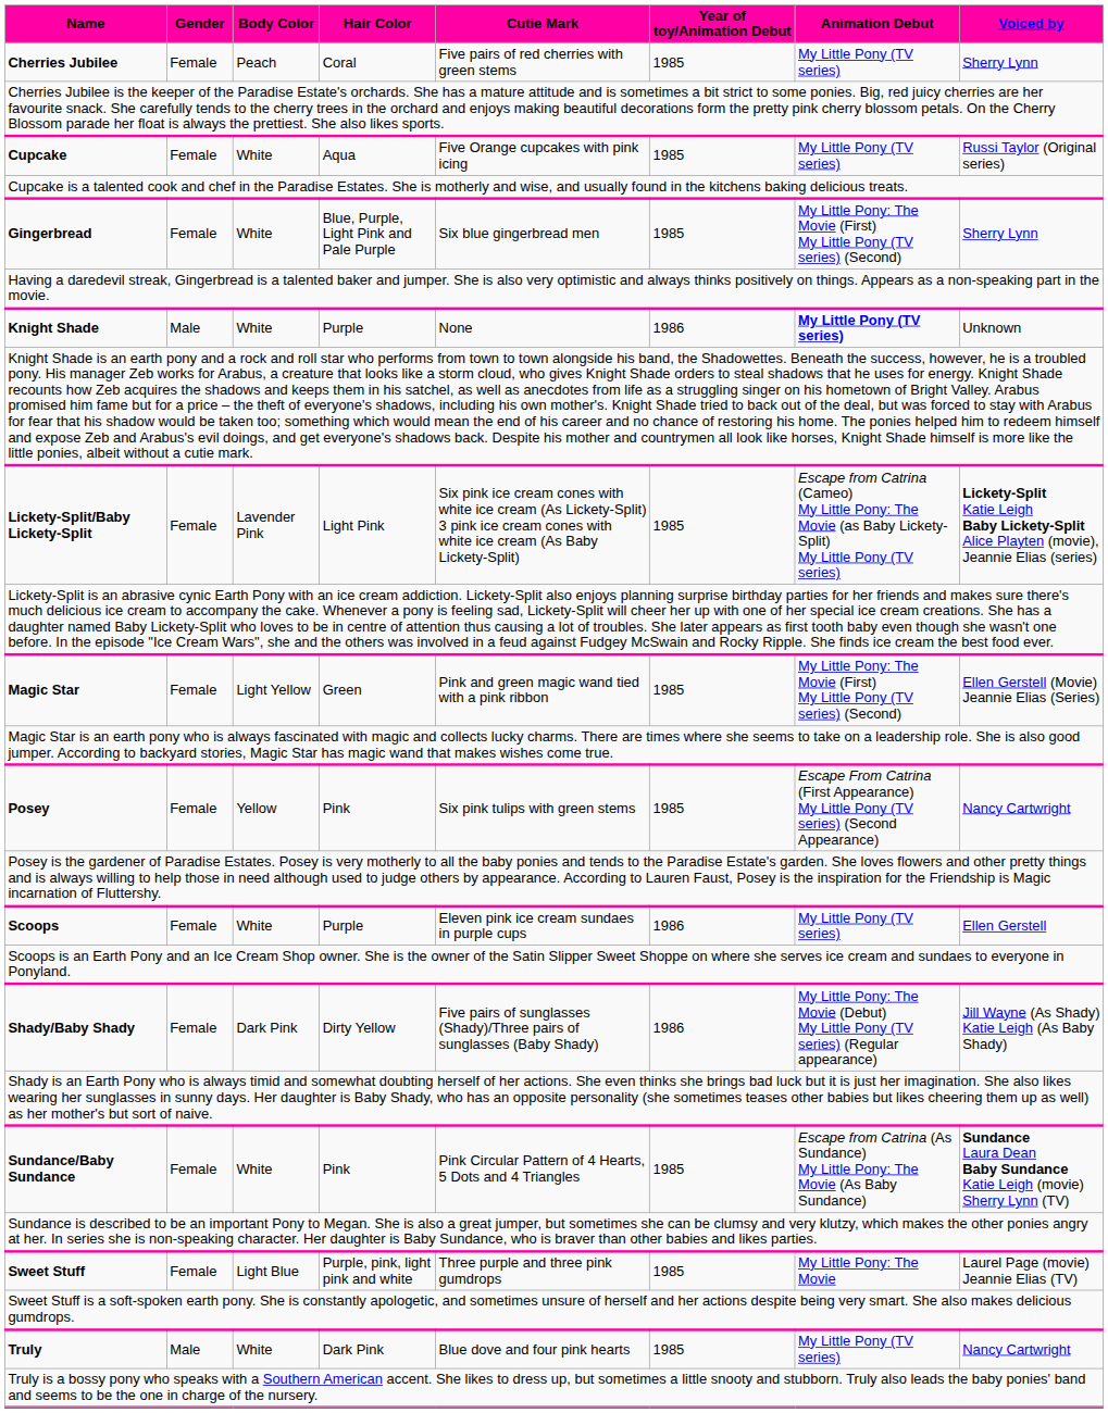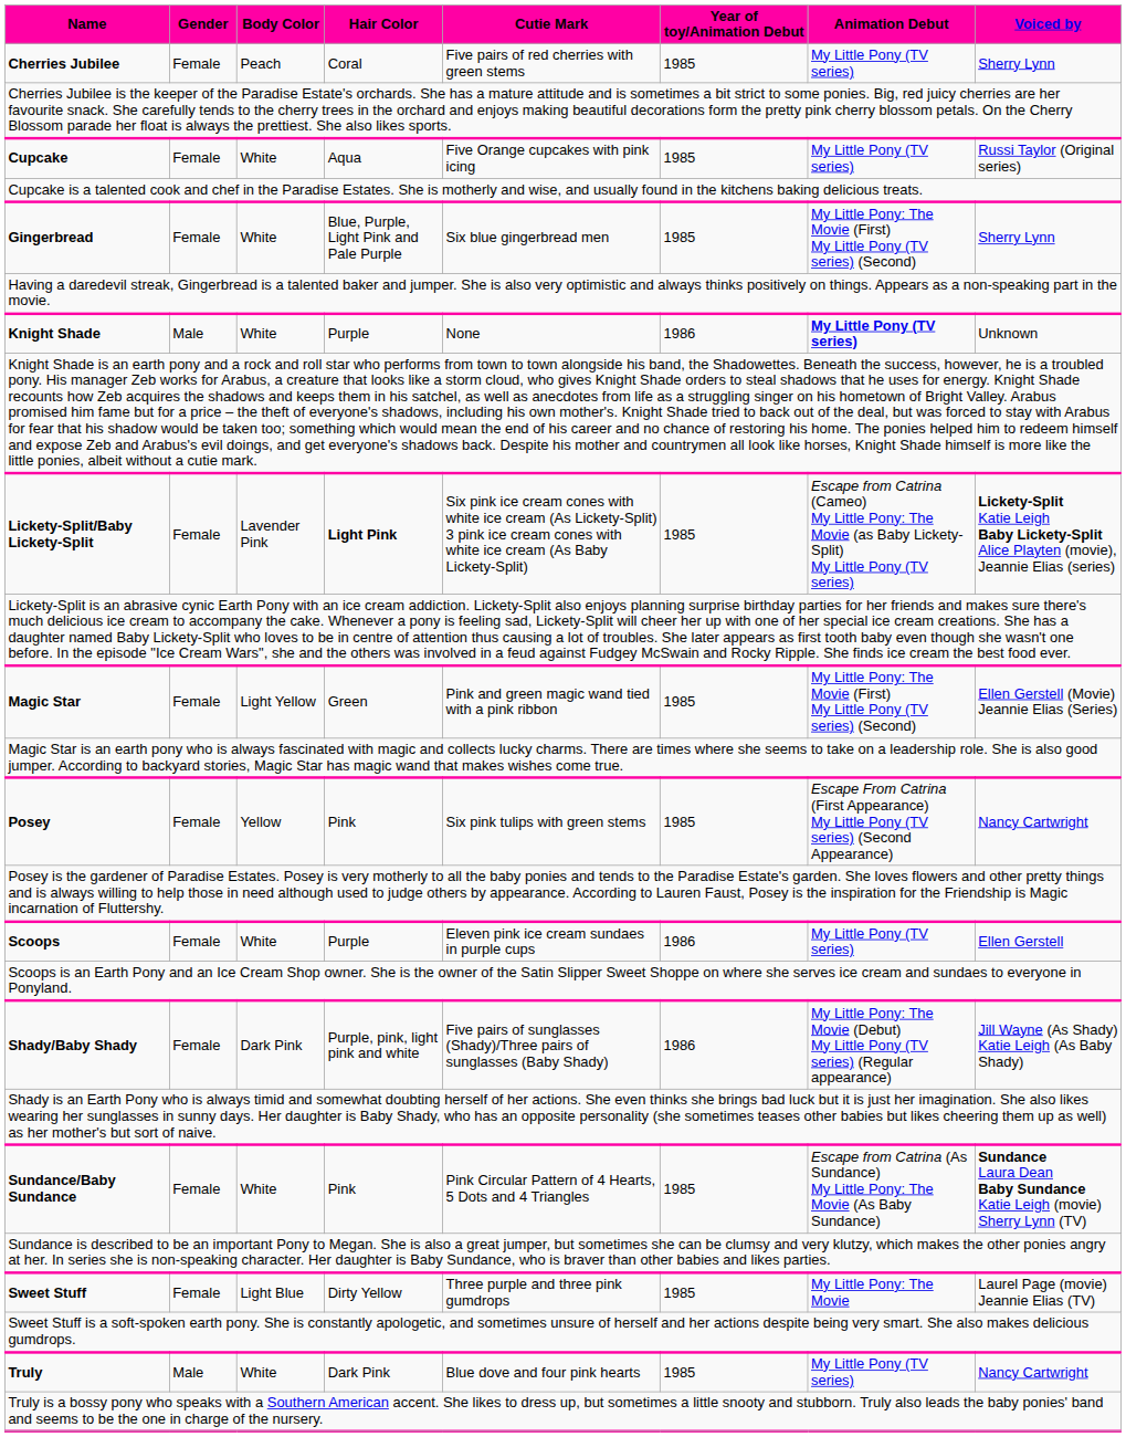 <table class="wikitable" style=cellpadding="10" cellspacing="0" border="1" "background: #FF00A4;">
 <tr>
 <th style="background:#FF00A4;">Name</th>
 <th style="background:#FF00A4;">Gender</th>
 <th style="background:#FF00A4;">Body Color</th>
 <th style="background:#FF00A4;">Hair Color</th>
 <th style="background:#FF00A4;">Cutie Mark</th>
 <th style="background:#FF00A4;">Year of toy/Animation Debut</th>
 <th style="background:#FF00A4;">Animation Debut</th>
 <th style="background:#FF00A4;"><a href='#'>Voiced by</a></th>
 </tr>
 <tr>
 <td><strong>Cherries Jubilee</strong></td>
 <td>Female</td>
 <td>Peach</td>
 <td>Coral</td>
 <td>Five pairs of red cherries with green stems</td>
 <td>1985</td>
 <td><a href='#'>My Little Pony (TV series)</a></td>
 <td><a href='#'>Sherry Lynn</a></td>
 </tr>
 <tr>
 <td style="border-bottom: 3px solid #FF00A4;" colspan="14">Cherries Jubilee is the keeper of the Paradise Estate's orchards. She has a mature attitude and is sometimes a bit strict to some ponies. Big, red juicy cherries are her favourite snack. She carefully tends to the cherry trees in the orchard and enjoys making beautiful decorations form the pretty pink cherry blossom petals. On the Cherry Blossom parade her float is always the prettiest. She also likes sports.</td>
 </tr>
 <tr>
 <td><strong>Cupcake</strong></td>
 <td>Female</td>
 <td>White</td>
 <td>Aqua</td>
 <td>Five Orange cupcakes with pink icing</td>
 <td>1985</td>
 <td><a href='#'>My Little Pony (TV series)</a></td>
 <td><a href='#'>Russi Taylor</a> (Original series)</td>
 </tr>
 <tr>
 <td style="border-bottom: 3px solid #FF00A4;" colspan="14">Cupcake is a talented cook and chef in the Paradise Estates. She is motherly and wise, and usually found in the kitchens baking delicious treats.</td>
 </tr>
 <tr>
 <td><strong>Gingerbread</strong></td>
 <td>Female</td>
 <td>White</td>
 <td>Blue, Purple, Light Pink and Pale Purple</td>
 <td>Six blue gingerbread men</td>
 <td>1985</td>
 <td><a href='#'>My Little Pony: The Movie</a> (First)<br><a href='#'>My Little Pony (TV series)</a> (Second)</td>
 <td><a href='#'>Sherry Lynn</a></td>
 </tr>
 <tr>
 <td style="border-bottom: 3px solid #FF00A4;" colspan="14">Having a daredevil streak, Gingerbread is a talented baker and jumper. She is also very optimistic and always thinks positively on things. Appears as a non-speaking part in the movie.</td>
 </tr>
 <tr>
 <td><strong>Knight Shade</strong></td>
 <td>Male</td>
 <td>White</td>
 <td>Purple</td>
 <td>None</td>
 <td>1986</td>
 <td><strong><a href='#'>My Little Pony (TV series)</a></strong></td>
 <td>Unknown</td>
 </tr>
 <tr>
 <td style="border-bottom: 3px solid #FF00A4;" colspan="14">Knight Shade is an earth pony and a rock and roll star who performs from town to town alongside his band, the Shadowettes. Beneath the success, however, he is a troubled pony. His manager Zeb works for Arabus, a creature that looks like a storm cloud, who gives Knight Shade orders to steal shadows that he uses for energy. Knight Shade recounts how Zeb acquires the shadows and keeps them in his satchel, as well as anecdotes from life as a struggling singer on his hometown of Bright Valley. Arabus promised him fame but for a price – the theft of everyone's shadows, including his own mother's. Knight Shade tried to back out of the deal, but was forced to stay with Arabus for fear that his shadow would be taken too; something which would mean the end of his career and no chance of restoring his home. The ponies helped him to redeem himself and expose Zeb and Arabus's evil doings, and get everyone's shadows back. Despite his mother and countrymen all look like horses, Knight Shade himself is more like the little ponies, albeit without a cutie mark.</td>
 </tr>
 <tr>
 <td><strong>Lickety-Split/Baby Lickety-Split</strong></td>
 <td>Female</td>
 <td>Lavender Pink</td>
-<td>Light Pink</td>
+<td><strong>Light Pink</strong></td>
 <td>Six pink ice cream cones with white ice cream (As Lickety-Split)<br>3 pink ice cream cones with white ice cream (As Baby Lickety-Split)</td>
 <td>1985</td>
 <td><em>Escape from Catrina</em> (Cameo)<br><a href='#'>My Little Pony: The Movie</a> (as Baby Lickety-Split)<br><a href='#'>My Little Pony (TV series)</a></td>
 <td><strong>Lickety-Split</strong><br><a href='#'>Katie Leigh</a><br><strong>Baby Lickety-Split</strong><br><a href='#'>Alice Playten</a> (movie), Jeannie Elias (series)</td>
 </tr>
 <tr>
 <td style="border-bottom: 3px solid #FF00A4;" colspan="14">Lickety-Split is an abrasive cynic Earth Pony with an ice cream addiction. Lickety-Split also enjoys planning surprise birthday parties for her friends and makes sure there's much delicious ice cream to accompany the cake. Whenever a pony is feeling sad, Lickety-Split will cheer her up with one of her special ice cream creations. She has a daughter named Baby Lickety-Split who loves to be in centre of attention thus causing a lot of troubles. She later appears as first tooth baby even though she wasn't one before. In the episode "Ice Cream Wars", she and the others was involved in a feud against Fudgey McSwain and Rocky Ripple. She finds ice cream the best food ever.</td>
 </tr>
 <tr>
 <td><strong>Magic Star</strong></td>
 <td>Female</td>
 <td>Light Yellow</td>
 <td>Green</td>
 <td>Pink and green magic wand tied with a pink ribbon</td>
 <td>1985</td>
 <td><a href='#'>My Little Pony: The Movie</a> (First)<br><a href='#'>My Little Pony (TV series)</a> (Second)</td>
 <td><a href='#'>Ellen Gerstell</a> (Movie)<br>Jeannie Elias (Series)</td>
 </tr>
 <tr>
 <td style="border-bottom: 3px solid #FF00A4;" colspan="14">Magic Star is an earth pony who is always fascinated with magic and collects lucky charms. There are times where she seems to take on a leadership role. She is also good jumper. According to backyard stories, Magic Star has magic wand that makes wishes come true.</td>
 </tr>
 <tr>
 <td><strong>Posey</strong></td>
 <td>Female</td>
 <td>Yellow</td>
 <td>Pink</td>
 <td>Six pink tulips with green stems</td>
 <td>1985</td>
 <td><em>Escape From Catrina</em> (First Appearance)<br><a href='#'>My Little Pony (TV series)</a> (Second Appearance)</td>
 <td><a href='#'>Nancy Cartwright</a></td>
 </tr>
 <tr>
 <td style="border-bottom: 3px solid #FF00A4;" colspan="14">Posey is the gardener of Paradise Estates. Posey is very motherly to all the baby ponies and tends to the Paradise Estate's garden. She loves flowers and other pretty things and is always willing to help those in need although used to judge others by appearance. According to Lauren Faust, Posey is the inspiration for the Friendship is Magic incarnation of Fluttershy.</td>
 </tr>
 <tr>
 <td><strong>Scoops</strong></td>
 <td>Female</td>
 <td>White</td>
 <td>Purple</td>
 <td>Eleven pink ice cream sundaes in purple cups</td>
 <td>1986</td>
 <td><a href='#'>My Little Pony (TV series)</a></td>
 <td><a href='#'>Ellen Gerstell</a></td>
 </tr>
 <tr>
 <td style="border-bottom: 3px solid #FF00A4;" colspan="14">Scoops is an Earth Pony and an Ice Cream Shop owner. She is the owner of the Satin Slipper Sweet Shoppe on where she serves ice cream and sundaes to everyone in Ponyland.</td>
 </tr>
 <tr>
 <td><strong>Shady/Baby Shady</strong></td>
 <td>Female</td>
 <td>Dark Pink</td>
-<td>Dirty Yellow</td>
+<td>Purple, pink, light pink and white</td>
 <td>Five pairs of sunglasses (Shady)/Three pairs of sunglasses (Baby Shady)</td>
 <td>1986</td>
 <td><a href='#'>My Little Pony: The Movie</a> (Debut)<br><a href='#'>My Little Pony (TV series)</a> (Regular appearance)</td>
 <td><a href='#'>Jill Wayne</a> (As Shady)<br><a href='#'>Katie Leigh</a> (As Baby Shady)</td>
 </tr>
 <tr>
 <td style="border-bottom: 3px solid #FF00A4;" colspan="14">Shady is an Earth Pony who is always timid and somewhat doubting herself of her actions. She even thinks she brings bad luck but it is just her imagination. She also likes wearing her sunglasses in sunny days. Her daughter is Baby Shady, who has an opposite personality (she sometimes teases other babies but likes cheering them up as well) as her mother's but sort of naive.</td>
 </tr>
 <tr>
 <td><strong>Sundance/Baby Sundance</strong></td>
 <td>Female</td>
 <td>White</td>
 <td>Pink</td>
 <td>Pink Circular Pattern of 4 Hearts, 5 Dots and 4 Triangles</td>
 <td>1985</td>
 <td><em>Escape from Catrina</em> (As Sundance)<br><a href='#'>My Little Pony: The Movie</a> (As Baby Sundance)</td>
 <td><strong>Sundance</strong><br><a href='#'>Laura Dean</a><br><strong>Baby Sundance</strong><br><a href='#'>Katie Leigh</a> (movie)<br><a href='#'>Sherry Lynn</a> (TV)</td>
 </tr>
 <tr>
 <td style="border-bottom: 3px solid #FF00A4;" colspan="14">Sundance is described to be an important Pony to Megan. She is also a great jumper, but sometimes she can be clumsy and very klutzy, which makes the other ponies angry at her. In series she is non-speaking character. Her daughter is Baby Sundance, who is braver than other babies and likes parties.</td>
 </tr>
 <tr>
 <td><strong>Sweet Stuff</strong></td>
 <td>Female</td>
 <td>Light Blue</td>
-<td>Purple, pink, light pink and white</td>
+<td>Dirty Yellow</td>
 <td>Three purple and three pink gumdrops</td>
 <td>1985</td>
 <td><a href='#'>My Little Pony: The Movie</a></td>
 <td>Laurel Page (movie)<br>Jeannie Elias (TV)</td>
 </tr>
 <tr>
 <td style="border-bottom: 3px solid #FF00A4;" colspan="14">Sweet Stuff is a soft-spoken earth pony. She is constantly apologetic, and sometimes unsure of herself and her actions despite being very smart. She also makes delicious gumdrops.</td>
 </tr>
 <tr>
 <td><strong>Truly</strong></td>
 <td>Male</td>
 <td>White</td>
 <td>Dark Pink</td>
 <td>Blue dove and four pink hearts</td>
 <td>1985</td>
 <td><a href='#'>My Little Pony (TV series)</a></td>
 <td><a href='#'>Nancy Cartwright</a></td>
 </tr>
 <tr>
 <td style="border-bottom: 3px solid #FF00A4;" colspan="14">Truly is a bossy pony who speaks with a <a href='#'>Southern American</a> accent. She likes to dress up, but sometimes a little snooty and stubborn. Truly also leads the baby ponies' band and seems to be the one in charge of the nursery.</td>
 </tr>
 <tr>
 </tr>
 </table>
